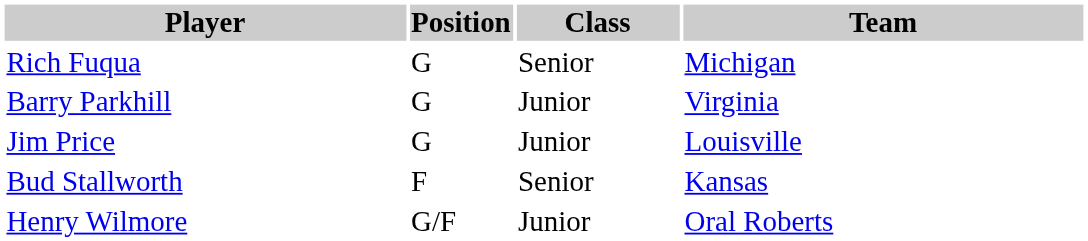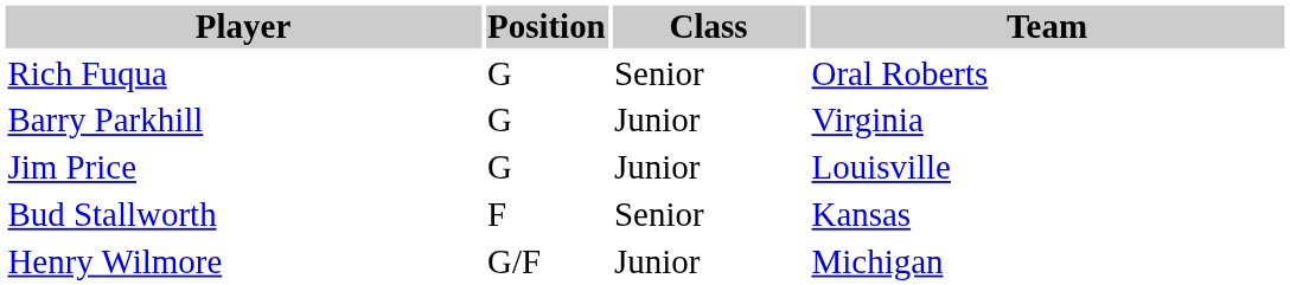 <table style="width:600px" "border:'1' 'solid' 'gray'">
 <tr>
 <th bgcolor="#CCCCCC" style="width:40%">Player</th>
 <th bgcolor="#CCCCCC" style="width:4%">Position</th>
 <th bgcolor="#CCCCCC" style="width:16%">Class</th>
 <th bgcolor="#CCCCCC" style="width:40%">Team</th>
 </tr>
 <tr>
 <td><a href='#'>Rich Fuqua</a></td>
 <td>G</td>
 <td>Senior</td>
-<td><a href='#'>Michigan</a></td>
+<td><a href='#'>Oral Roberts</a></td>
 </tr>
 <tr>
 <td><a href='#'>Barry Parkhill</a></td>
 <td>G</td>
 <td>Junior</td>
 <td><a href='#'>Virginia</a></td>
 </tr>
 <tr>
 <td><a href='#'>Jim Price</a></td>
 <td>G</td>
 <td>Junior</td>
 <td><a href='#'>Louisville</a></td>
 </tr>
 <tr>
 <td><a href='#'>Bud Stallworth</a></td>
 <td>F</td>
 <td>Senior</td>
 <td><a href='#'>Kansas</a></td>
 </tr>
 <tr>
 <td><a href='#'>Henry Wilmore</a></td>
 <td>G/F</td>
 <td>Junior</td>
-<td><a href='#'>Oral Roberts</a></td>
+<td><a href='#'>Michigan</a></td>
 </tr>
 </table>
